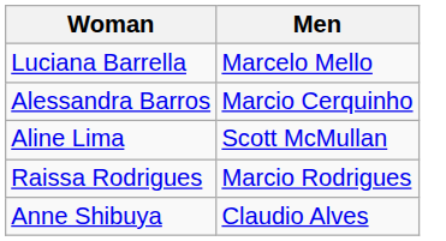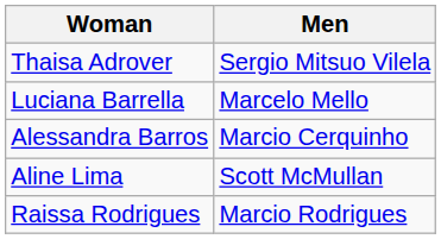 <table class="wikitable">
 <tr>
 <th>Woman</th>
 <th>Men</th>
+</tr>
+<tr>
+<td><a href='#'>Thaisa Adrover</a></td>
+<td><a href='#'>Sergio Mitsuo Vilela</a></td>
 </tr>
 <tr>
 <td><a href='#'>Luciana Barrella</a></td>
 <td><a href='#'>Marcelo Mello</a></td>
 </tr>
 <tr>
 <td><a href='#'>Alessandra Barros</a></td>
 <td><a href='#'>Marcio Cerquinho</a></td>
 </tr>
 <tr>
 <td><a href='#'>Aline Lima</a></td>
 <td><a href='#'>Scott McMullan</a></td>
 </tr>
 <tr>
 <td><a href='#'>Raissa Rodrigues</a></td>
 <td><a href='#'>Marcio Rodrigues</a></td>
 </tr>
-<tr>
-<td><a href='#'>Anne Shibuya</a></td>
-<td><a href='#'>Claudio Alves</a></td>
-</tr>
 </table>
